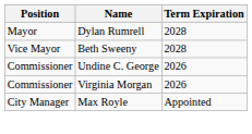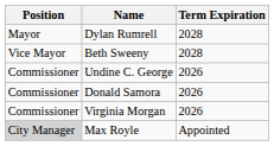 <table class="wikitable">
 <tr>
 <th>Position</th>
 <th>Name</th>
 <th>Term Expiration</th>
 </tr>
 <tr>
 <td>Mayor</td>
 <td>Dylan Rumrell</td>
 <td>2028</td>
 </tr>
 <tr>
 <td>Vice Mayor</td>
 <td>Beth Sweeny</td>
 <td>2028</td>
 </tr>
 <tr>
 <td>Commissioner</td>
 <td>Undine C. George</td>
 <td>2026</td>
 </tr>
 <tr>
 <td>Commissioner</td>
+<td>Donald Samora</td>
+<td>2026</td>
+</tr>
+<tr>
+<td>Commissioner</td>
 <td>Virginia Morgan</td>
 <td>2026</td>
 </tr>
 <tr>
-<td>City Manager</td>
+<td style="background: lightgrey;">City Manager</td>
 <td>Max Royle</td>
 <td>Appointed</td>
 </tr>
 </table>
